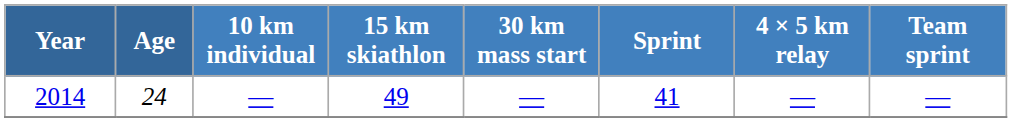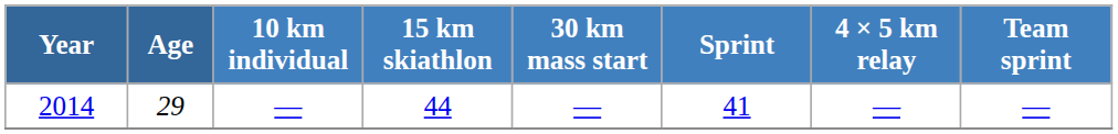 <table class="wikitable" style="font-size:95%; text-align:center; border:grey solid 1px; border-collapse:collapse; background:#ffffff;">
 <tr>
 <th style="background-color:#369; color:white; width:60px;"> Year </th>
 <th style="background-color:#369; color:white; width:40px;"> Age </th>
 <th style="background-color:#4180be; color:white; width:75px;"> 10 km <br> individual </th>
 <th style="background-color:#4180be; color:white; width:75px;"> 15 km <br> skiathlon </th>
 <th style="background-color:#4180be; color:white; width:75px;"> 30 km <br> mass start </th>
 <th style="background-color:#4180be; color:white; width:75px;"> Sprint </th>
 <th style="background-color:#4180be; color:white; width:75px;"> 4 × 5 km <br> relay </th>
 <th style="background-color:#4180be; color:white; width:75px;"> Team <br> sprint </th>
 </tr>
 <tr>
 <td><a href='#'>2014</a></td>
-<td><em>24</em></td>
+<td><em>29</em></td>
 <td><a href='#'>—</a></td>
-<td><a href='#'>49</a></td>
+<td><a href='#'>44</a></td>
 <td><a href='#'>—</a></td>
 <td><a href='#'>41</a></td>
 <td><a href='#'>—</a></td>
 <td><a href='#'>—</a></td>
 </tr>
 <tr>
 </tr>
 </table>
